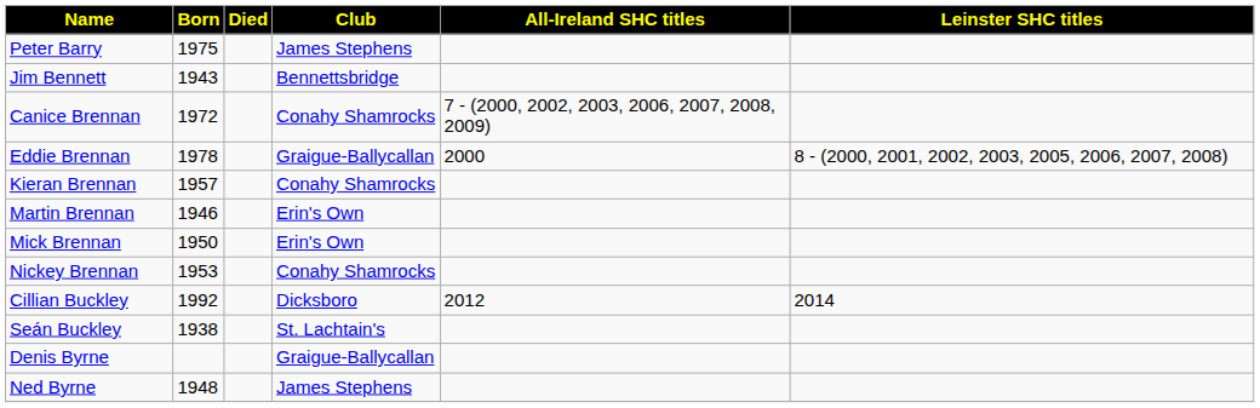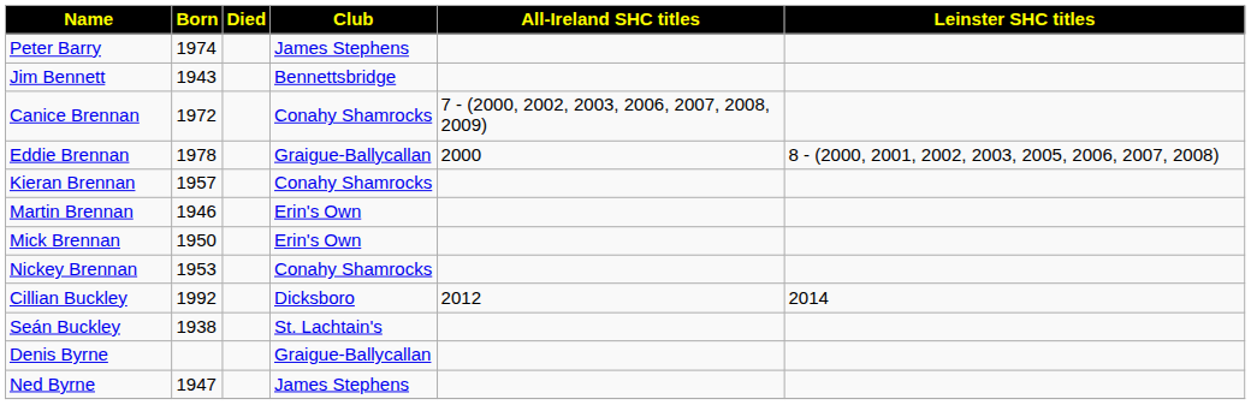 <table align=top class="wikitable">
 <tr>
 <th style="background:black; color:yellow;" width=140>Name</th>
 <th style="background:black; color:yellow;" width=25>Born</th>
 <th style="background:black; color:yellow;" width=25>Died</th>
 <th style="background:black; color:yellow;" width=140>Club</th>
 <th style="background:black; color:yellow;" width=300>All-Ireland SHC titles</th>
 <th style="background:black; color:yellow;" width=400>Leinster SHC titles</th>
 </tr>
 <tr>
 <td><a href='#'>Peter Barry</a></td>
-<td>1975</td>
+<td>1974</td>
 <td></td>
 <td><a href='#'>James Stephens</a></td>
 <td></td>
 <td></td>
 </tr>
 <tr>
 <td><a href='#'>Jim Bennett</a></td>
 <td>1943</td>
 <td></td>
 <td><a href='#'>Bennettsbridge</a></td>
 <td></td>
 <td></td>
 </tr>
 <tr>
 <td><a href='#'>Canice Brennan</a></td>
 <td>1972</td>
 <td></td>
 <td><a href='#'>Conahy Shamrocks</a></td>
 <td>7 - (2000, 2002, 2003, 2006, 2007, 2008, 2009)</td>
 <td></td>
 </tr>
 <tr>
 <td><a href='#'>Eddie Brennan</a></td>
 <td>1978</td>
 <td></td>
 <td><a href='#'>Graigue-Ballycallan</a></td>
 <td>2000</td>
 <td>8 - (2000, 2001, 2002, 2003, 2005, 2006, 2007, 2008)</td>
 </tr>
 <tr>
 <td><a href='#'>Kieran Brennan</a></td>
 <td>1957</td>
 <td></td>
 <td><a href='#'>Conahy Shamrocks</a></td>
 <td></td>
 <td></td>
 </tr>
 <tr>
 <td><a href='#'>Martin Brennan</a></td>
 <td>1946</td>
 <td></td>
 <td><a href='#'>Erin's Own</a></td>
 <td></td>
 <td></td>
 </tr>
 <tr>
 <td><a href='#'>Mick Brennan</a></td>
 <td>1950</td>
 <td></td>
 <td><a href='#'>Erin's Own</a></td>
 <td></td>
 <td></td>
 </tr>
 <tr>
 <td><a href='#'>Nickey Brennan</a></td>
 <td>1953</td>
 <td></td>
 <td><a href='#'>Conahy Shamrocks</a></td>
 <td></td>
 <td></td>
 </tr>
 <tr>
 <td><a href='#'>Cillian Buckley</a></td>
 <td>1992</td>
 <td></td>
 <td><a href='#'>Dicksboro</a></td>
 <td>2012</td>
 <td>2014</td>
 </tr>
 <tr>
 <td><a href='#'>Seán Buckley</a></td>
 <td>1938</td>
 <td></td>
 <td><a href='#'>St. Lachtain's</a></td>
 <td></td>
 <td></td>
 </tr>
 <tr>
 <td><a href='#'>Denis Byrne</a></td>
 <td></td>
 <td></td>
 <td><a href='#'>Graigue-Ballycallan</a></td>
 <td></td>
 <td></td>
 </tr>
 <tr>
 <td><a href='#'>Ned Byrne</a></td>
-<td>1948</td>
+<td>1947</td>
 <td></td>
 <td><a href='#'>James Stephens</a></td>
 <td></td>
 <td></td>
 </tr>
 <tr>
 </tr>
 </table>
